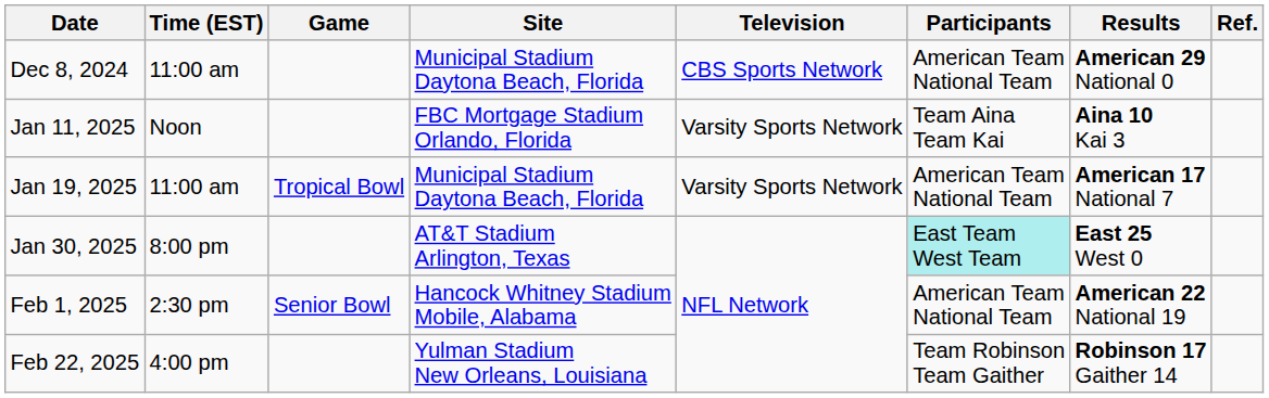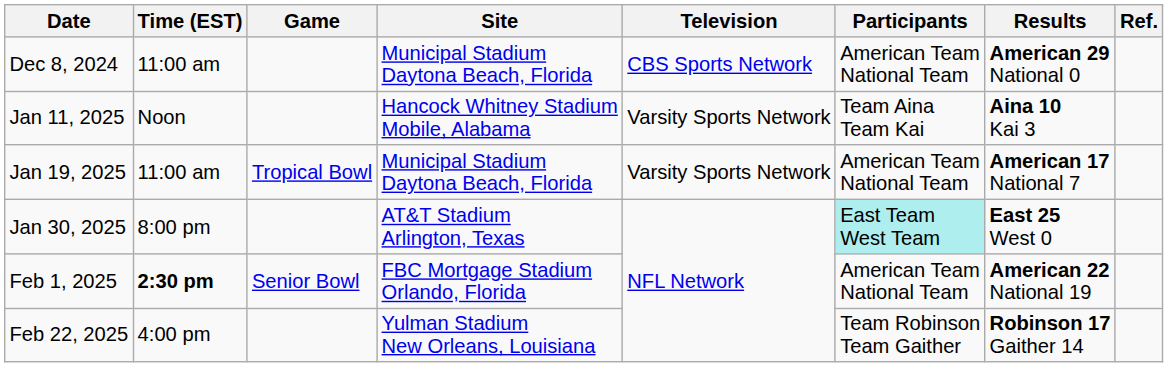 <table class="wikitable" style="font-size:90%">
 <tr>
 <th>Date</th>
 <th>Time (EST)</th>
 <th>Game</th>
 <th>Site</th>
 <th>Television</th>
 <th>Participants</th>
 <th>Results</th>
 <th>Ref.</th>
 </tr>
 <tr>
 <td>Dec 8, 2024</td>
 <td>11:00 am</td>
 <td></td>
 <td><a href='#'>Municipal Stadium</a><br><a href='#'>Daytona Beach, Florida</a></td>
 <td><a href='#'>CBS Sports Network</a></td>
 <td>American Team<br>National Team</td>
 <td><strong>American 29</strong><br>National 0</td>
 <td></td>
 </tr>
 <tr>
 <td>Jan 11, 2025</td>
 <td>Noon</td>
 <td></td>
-<td><a href='#'>FBC Mortgage Stadium</a><br><a href='#'>Orlando, Florida</a></td>
+<td><a href='#'>Hancock Whitney Stadium</a><br><a href='#'>Mobile, Alabama</a></td>
 <td>Varsity Sports Network</td>
 <td>Team Aina<br>Team Kai</td>
 <td><strong>Aina 10</strong><br>Kai 3</td>
 <td></td>
 </tr>
 <tr>
 <td>Jan 19, 2025</td>
 <td>11:00 am</td>
 <td><a href='#'>Tropical Bowl</a></td>
 <td><a href='#'>Municipal Stadium</a><br><a href='#'>Daytona Beach, Florida</a></td>
 <td>Varsity Sports Network</td>
 <td>American Team<br>National Team</td>
 <td><strong>American 17</strong><br>National 7</td>
 <td></td>
 </tr>
 <tr>
 <td>Jan 30, 2025</td>
 <td>8:00 pm</td>
 <td></td>
 <td><a href='#'>AT&T Stadium</a><br><a href='#'>Arlington, Texas</a></td>
 <td rowspan=3><a href='#'>NFL Network</a></td>
 <td style="background: paleturquoise;">East Team<br>West Team</td>
 <td><strong>East 25</strong><br>West 0</td>
 <td></td>
 </tr>
 <tr>
 <td>Feb 1, 2025</td>
-<td>2:30 pm</td>
+<td><strong>2:30 pm</strong></td>
 <td><a href='#'>Senior Bowl</a></td>
-<td><a href='#'>Hancock Whitney Stadium</a><br><a href='#'>Mobile, Alabama</a></td>
+<td><a href='#'>FBC Mortgage Stadium</a><br><a href='#'>Orlando, Florida</a></td>
 <td>American Team<br>National Team</td>
 <td><strong>American 22</strong><br>National 19</td>
 <td></td>
 </tr>
 <tr>
 <td>Feb 22, 2025</td>
 <td>4:00 pm</td>
 <td></td>
 <td><a href='#'>Yulman Stadium</a><br><a href='#'>New Orleans, Louisiana</a></td>
 <td>Team Robinson<br>Team Gaither</td>
 <td><strong>Robinson 17</strong><br>Gaither 14</td>
 <td></td>
 </tr>
 </table>
